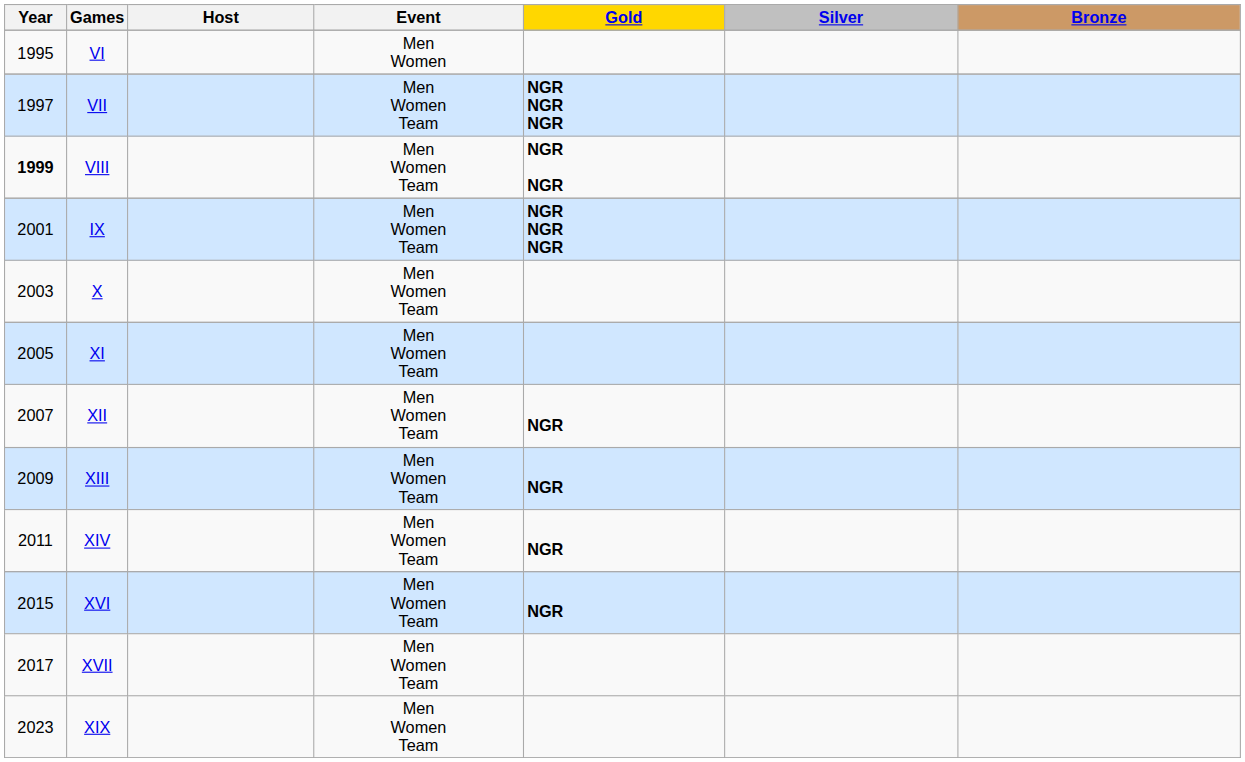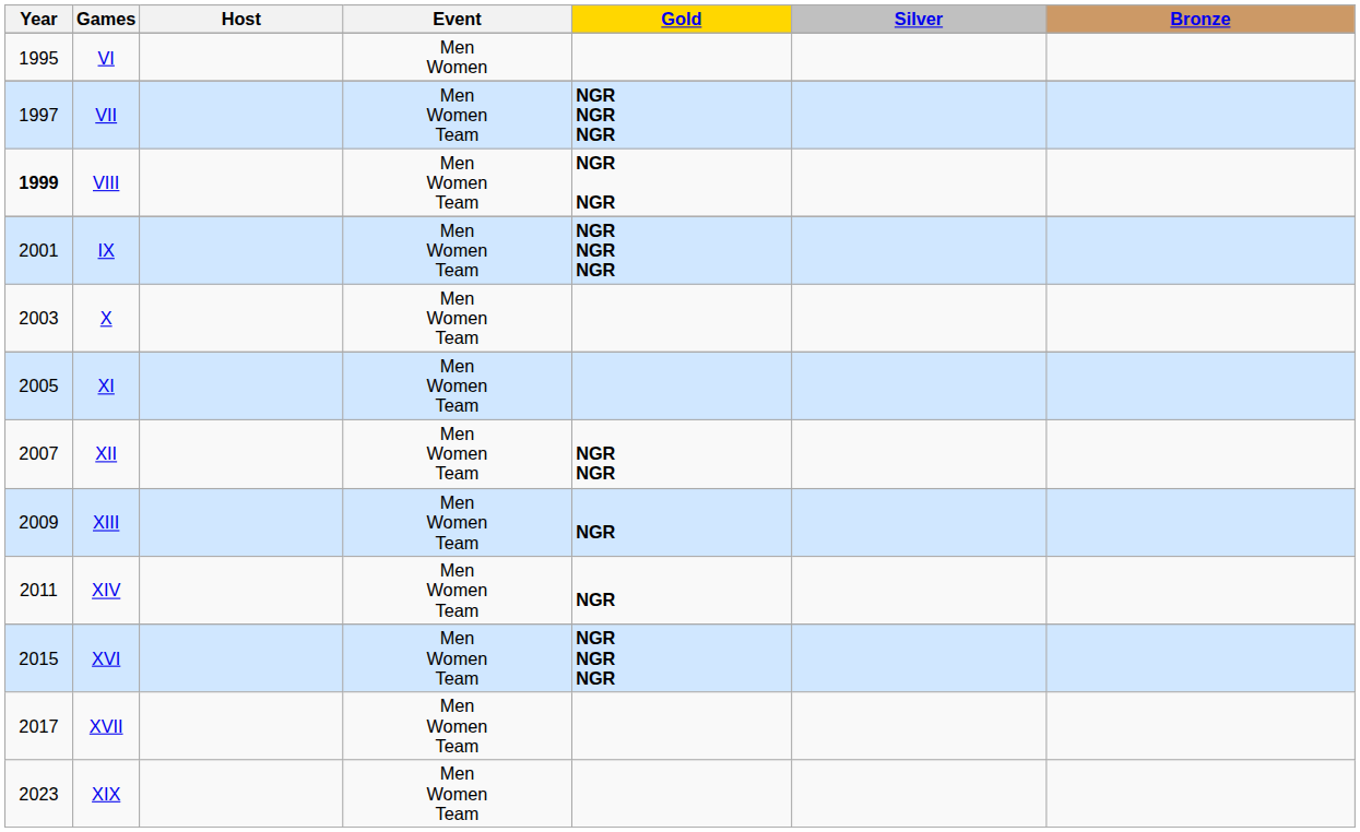 <table class="wikitable" style="text-align: center; font-size:95%;">
 <tr>
 <th rowspan="2" style="width:5%;">Year</th>
 <th rowspan="2" style="width:5%;">Games</th>
 <th rowspan="2" style="width:15%;">Host</th>
 <th rowspan="2" style="width:17%;">Event</th>
 </tr>
 <tr>
 <th style="background-color: gold"><a href='#'>Gold</a></th>
 <th style="background-color: silver"><a href='#'>Silver</a></th>
 <th style="background-color: #CC9966"><a href='#'>Bronze</a></th>
 </tr>
 <tr>
 </tr>
 <tr>
 <td>1995</td>
 <td align=center><a href='#'>VI</a></td>
 <td align="left"></td>
 <td>Men <br> Women</td>
 <td align="left"> <br> </td>
 <td align="left"> <br> </td>
 <td align="left"> <br> </td>
 </tr>
 <tr>
 </tr>
 <tr style="text-align:center; background:#d0e7ff;">
 <td>1997</td>
 <td align=center><a href='#'>VII</a></td>
 <td align="left"></td>
 <td>Men <br> Women <br> Team</td>
 <td align="left"> <strong>NGR</strong> <br>  <strong>NGR</strong> <br>  <strong>NGR</strong></td>
 <td align="left"> <br>  <br> </td>
 <td align="left"> <br>  <br> </td>
 </tr>
 <tr>
 <td><strong>1999</strong></td>
 <td align=center><a href='#'>VIII</a></td>
 <td align="left"></td>
 <td>Men <br> Women <br> Team</td>
 <td align="left"> <strong>NGR</strong> <br>  <br>  <strong>NGR</strong></td>
 <td align="left"> <br>  <br> </td>
 <td align="left"> <br>  <br> <br></td>
 </tr>
 <tr>
 </tr>
 <tr style="text-align:center; background:#d0e7ff;">
 <td>2001</td>
 <td align=center><a href='#'>IX</a></td>
 <td align="left"></td>
 <td>Men <br> Women <br> Team</td>
 <td align="left"> <strong>NGR</strong> <br>  <strong>NGR</strong> <br>  <strong>NGR</strong></td>
 <td align="left"> <br>  <br> </td>
 <td align="left"> <br>  <br> </td>
 </tr>
 <tr>
 <td>2003</td>
 <td align=center><a href='#'>X</a></td>
 <td align="left"></td>
 <td>Men <br> Women <br> Team</td>
 <td align="left"> <br>  <br> </td>
 <td align="left"> <br>  <br> </td>
 <td align="left"> <br>  <br> </td>
 </tr>
 <tr>
 </tr>
 <tr style="text-align:center; background:#d0e7ff;">
 <td>2005</td>
 <td align=center><a href='#'>XI</a></td>
 <td align="left"></td>
 <td>Men <br> Women <br> Team</td>
 <td align="left"> <br>  <br> </td>
 <td align="left"> <br>  <br> </td>
 <td align="left"> <br>  <br> </td>
 </tr>
 <tr>
 <td>2007</td>
 <td align=center><a href='#'>XII</a></td>
 <td align="left"></td>
 <td>Men <br> Women <br> Team</td>
-<td align="left"> <br>  <strong>NGR</strong> <br> </td>
+<td align="left"> <br>  <strong>NGR</strong> <br>  <strong>NGR</strong></td>
 <td align="left"> <br>   <br> </td>
 <td align="left"> <br>  <br>  </td>
 </tr>
 <tr>
 </tr>
 <tr style="text-align:center; background:#d0e7ff;">
 <td>2009</td>
 <td align=center><a href='#'>XIII</a></td>
 <td align="left"></td>
 <td>Men <br> Women <br> Team</td>
 <td align="left"> <br>  <strong>NGR</strong> <br> </td>
 <td align="left"> <br>  <br> </td>
 <td align="left"> <br>  <br>  </td>
 </tr>
 <tr>
 <td>2011</td>
 <td align=center><a href='#'>XIV</a></td>
 <td align="left"></td>
 <td>Men <br> Women <br> Team</td>
 <td align="left"> <br>  <strong>NGR</strong> <br> </td>
 <td align="left"> <br>  <br> </td>
 <td align="left"> <br>  <br> </td>
 </tr>
 <tr>
 </tr>
 <tr style="text-align:center; background:#d0e7ff;">
 <td>2015</td>
 <td align=center><a href='#'>XVI</a></td>
 <td align="left"></td>
 <td>Men <br> Women <br> Team</td>
-<td align="left"> <br>  <strong>NGR</strong> <br> </td>
+<td align="left"> <strong>NGR</strong> <br>  <strong>NGR</strong> <br>  <strong>NGR</strong></td>
 <td align="left"> <br>  <br> </td>
 <td align="left"> <br>  <br> </td>
 </tr>
 <tr>
 <td>2017</td>
 <td align=center><a href='#'>XVII</a></td>
 <td align="left"></td>
 <td>Men <br> Women <br> Team</td>
 <td align="left"> <br>   <br> </td>
 <td align="left"> <br>  <br> </td>
 <td align="left">  <br>  <br> </td>
 </tr>
 <tr>
 <td>2023</td>
 <td align=center><a href='#'>XIX</a></td>
 <td align="left"></td>
 <td>Men <br> Women <br> Team</td>
 <td align="left"> <br>   <br> </td>
 <td align="left"> <br>  <br> </td>
 <td align="left">  <br>  <br> </td>
 </tr>
 <tr>
 </tr>
 </table>
